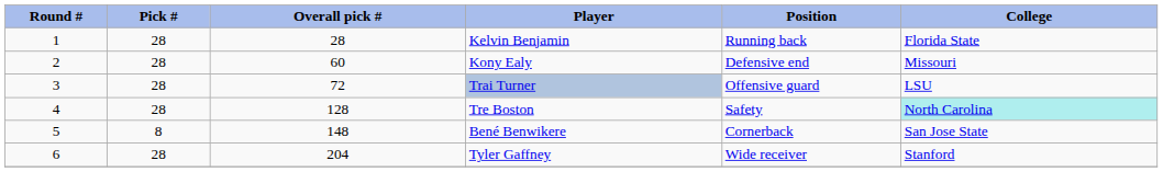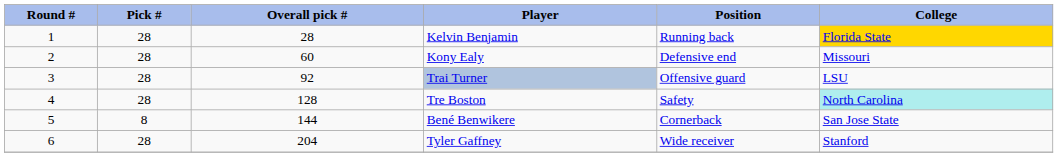 <table class="wikitable" style="width: 100%">
 <tr>
 <th style="background:#A8BDEC;" width=8%>Round #</th>
 <th width=8% style="background:#A8BDEC;">Pick #</th>
 <th width=20% style="background:#A8BDEC;">Overall pick #</th>
 <th width=20% style="background:#A8BDEC;">Player</th>
 <th width=14% style="background:#A8BDEC;">Position</th>
 <th width=20% style="background:#A8BDEC;">College</th>
 </tr>
 <tr>
 <td align=center>1</td>
 <td align=center>28</td>
 <td align=center>28</td>
 <td><a href='#'>Kelvin Benjamin</a></td>
 <td><a href='#'>Running back</a></td>
-<td><a href='#'>Florida State</a></td>
+<td style="background: gold;"><a href='#'>Florida State</a></td>
 </tr>
 <tr>
 <td align=center>2</td>
 <td align=center>28</td>
 <td align=center>60</td>
 <td><a href='#'>Kony Ealy</a></td>
 <td><a href='#'>Defensive end</a></td>
 <td><a href='#'>Missouri</a></td>
 </tr>
 <tr>
 <td align=center>3</td>
 <td align=center>28</td>
-<td align=center>72</td>
+<td align=center>92</td>
 <td bgcolor=lightsteelblue><a href='#'>Trai Turner</a></td>
 <td><a href='#'>Offensive guard</a></td>
 <td><a href='#'>LSU</a></td>
 </tr>
 <tr>
 <td align=center>4</td>
 <td align=center>28</td>
 <td align=center>128</td>
 <td><a href='#'>Tre Boston</a></td>
 <td><a href='#'>Safety</a></td>
 <td style="background: paleturquoise;"><a href='#'>North Carolina</a></td>
 </tr>
 <tr>
 <td align=center>5</td>
 <td align=center>8</td>
-<td align=center>148</td>
+<td align=center>144</td>
 <td><a href='#'>Bené Benwikere</a></td>
 <td><a href='#'>Cornerback</a></td>
 <td><a href='#'>San Jose State</a></td>
 </tr>
 <tr>
 <td align=center>6</td>
 <td align=center>28</td>
 <td align=center>204</td>
 <td><a href='#'>Tyler Gaffney</a></td>
 <td><a href='#'>Wide receiver</a></td>
 <td><a href='#'>Stanford</a></td>
 </tr>
 <tr>
 </tr>
 </table>
